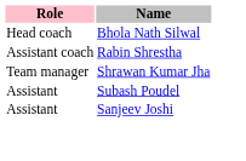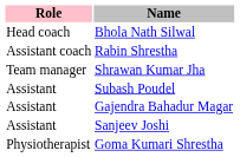 <table class="toccolours">
 <tr>
 <th style="background:pink;">Role</th>
 <th style="background:silver;">Name</th>
 </tr>
 <tr>
 <td>Head coach</td>
 <td> <a href='#'>Bhola Nath Silwal</a></td>
 </tr>
 <tr>
 <td>Assistant coach</td>
 <td> <a href='#'>Rabin Shrestha</a></td>
 </tr>
 <tr>
 <td>Team manager</td>
 <td> <a href='#'>Shrawan Kumar Jha</a></td>
 </tr>
 <tr>
 <td>Assistant</td>
 <td> <a href='#'>Subash Poudel</a></td>
 </tr>
 <tr>
 <td>Assistant</td>
+<td> <a href='#'>Gajendra Bahadur Magar</a></td>
+</tr>
+<tr>
+<td>Assistant</td>
 <td> <a href='#'>Sanjeev Joshi</a></td>
+</tr>
+<tr>
+<td>Physiotherapist</td>
+<td> <a href='#'>Goma Kumari Shrestha</a></td>
 </tr>
 <tr>
 </tr>
 </table>
